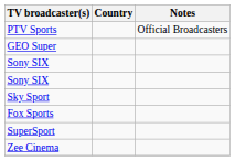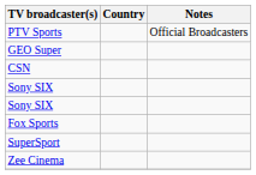 <table class="wikitable">
 <tr>
 <th>TV broadcaster(s)</th>
 <th>Country</th>
 <th>Notes</th>
 </tr>
 <tr>
 <td><a href='#'>PTV Sports</a></td>
 <td></td>
 <td>Official Broadcasters</td>
 </tr>
 <tr>
 <td><a href='#'>GEO Super</a></td>
 <td></td>
 <td></td>
 </tr>
 <tr>
-<td><a href='#'>Sony SIX</a></td>
+<td><a href='#'>CSN</a></td>
 <td></td>
 <td></td>
 </tr>
 <tr>
 <td><a href='#'>Sony SIX</a></td>
 <td></td>
 <td></td>
 </tr>
 <tr>
-<td><a href='#'>Sky Sport</a></td>
+<td><a href='#'>Sony SIX</a></td>
 <td></td>
 <td></td>
 </tr>
 <tr>
 <td><a href='#'>Fox Sports</a></td>
 <td></td>
 <td></td>
 </tr>
 <tr>
 <td><a href='#'>SuperSport</a></td>
 <td><br></td>
 <td></td>
 </tr>
 <tr>
 <td><a href='#'>Zee Cinema</a></td>
 <td></td>
 <td></td>
 </tr>
 <tr>
 </tr>
 </table>
